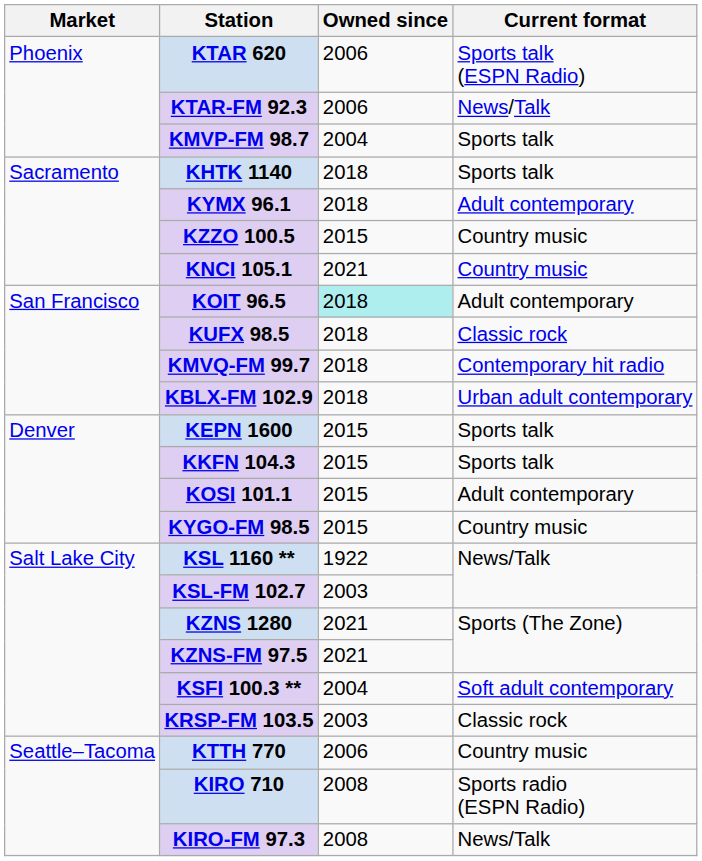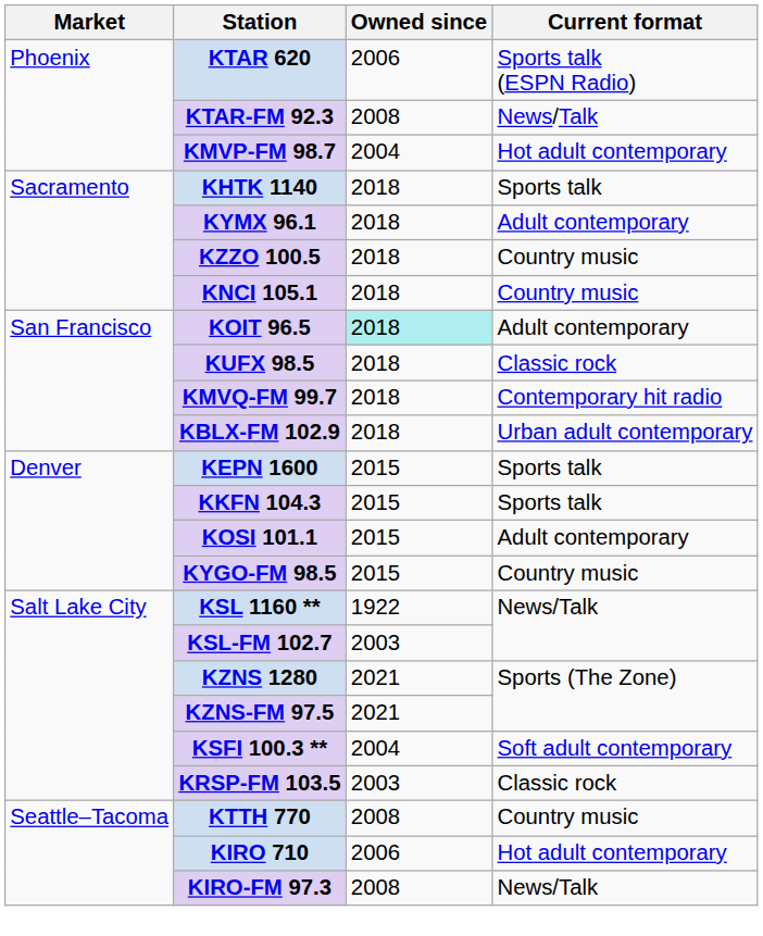 <table class="wikitable">
 <tr>
 <th>Market</th>
 <th>Station</th>
 <th>Owned since</th>
 <th>Current format</th>
 </tr>
 <tr style="vertical-align: top; text-align: left;">
 <td rowspan="3"><a href='#'>Phoenix</a></td>
 <th style="background: #cedff2;"><a href='#'>KTAR</a> 620</th>
 <td>2006</td>
 <td><a href='#'>Sports talk</a><br>(<a href='#'>ESPN Radio</a>)</td>
 </tr>
 <tr style="vertical-align: top; text-align: left;">
 <th style="background: #ddcef2;"><a href='#'>KTAR-FM</a> 92.3</th>
-<td>2006</td>
+<td>2008</td>
 <td><a href='#'>News</a>/<a href='#'>Talk</a></td>
 </tr>
 <tr style="vertical-align: top; text-align: left;">
 <th style="background: #ddcef2;"><a href='#'>KMVP-FM</a> 98.7</th>
 <td>2004</td>
-<td>Sports talk</td>
+<td><a href='#'>Hot adult contemporary</a></td>
 </tr>
 <tr style="vertical-align: top; text-align: left;">
 <td rowspan="4"><a href='#'>Sacramento</a></td>
 <th style="background: #cedff2;"><a href='#'>KHTK</a> 1140</th>
 <td>2018</td>
 <td>Sports talk</td>
 </tr>
 <tr style="vertical-align: top; text-align: left;">
 <th style="background: #ddcef2;"><a href='#'>KYMX</a> 96.1</th>
 <td>2018</td>
 <td><a href='#'>Adult contemporary</a></td>
 </tr>
 <tr style="vertical-align: top; text-align: left;">
 <th style="background: #ddcef2;"><a href='#'>KZZO</a> 100.5</th>
-<td>2015</td>
+<td>2018</td>
 <td>Country music</td>
 </tr>
 <tr style="vertical-align: top; text-align: left;">
 <th style="background: #ddcef2;"><a href='#'>KNCI</a> 105.1</th>
-<td>2021</td>
+<td>2018</td>
 <td><a href='#'>Country music</a></td>
 </tr>
 <tr style="vertical-align: top; text-align: left;">
 <td rowspan="4"><a href='#'>San Francisco</a></td>
 <th style="background: #ddcef2;"><a href='#'>KOIT</a> 96.5</th>
 <td style="background: paleturquoise;">2018<br></td>
 <td>Adult contemporary</td>
 </tr>
 <tr style="vertical-align: top; text-align: left;">
 <th style="background: #ddcef2;"><a href='#'>KUFX</a> 98.5</th>
 <td>2018</td>
 <td><a href='#'>Classic rock</a></td>
 </tr>
 <tr style="vertical-align: top; text-align: left;">
 <th style="background: #ddcef2;"><a href='#'>KMVQ-FM</a> 99.7</th>
 <td>2018</td>
 <td><a href='#'>Contemporary hit radio</a></td>
 </tr>
 <tr style="vertical-align: top; text-align: left;">
 <th style="background: #ddcef2;"><a href='#'>KBLX-FM</a> 102.9</th>
 <td>2018</td>
 <td><a href='#'>Urban adult contemporary</a></td>
 </tr>
 <tr style="vertical-align: top; text-align: left;">
 <td rowspan="4"><a href='#'>Denver</a></td>
 <th style="background: #cedff2;"><a href='#'>KEPN</a> 1600</th>
 <td>2015</td>
 <td>Sports talk</td>
 </tr>
 <tr style="vertical-align: top; text-align: left;">
 <th style="background: #ddcef2;"><a href='#'>KKFN</a> 104.3</th>
 <td>2015</td>
 <td>Sports talk</td>
 </tr>
 <tr style="vertical-align: top; text-align: left;">
 <th style="background: #ddcef2;"><a href='#'>KOSI</a> 101.1</th>
 <td>2015</td>
 <td>Adult contemporary</td>
 </tr>
 <tr style="vertical-align: top; text-align: left;">
 <th style="background: #ddcef2;"><a href='#'>KYGO-FM</a> 98.5</th>
 <td>2015</td>
 <td>Country music</td>
 </tr>
 <tr style="vertical-align: top; text-align: left;">
 <td rowspan="6"><a href='#'>Salt Lake City</a></td>
 <th style="background: #cedff2;"><a href='#'>KSL</a> 1160 <strong>**</strong><br></th>
 <td>1922</td>
 <td rowspan="2">News/Talk</td>
 </tr>
 <tr style="vertical-align: top; text-align: left;">
 <th style="background: #ddcef2;"><a href='#'>KSL-FM</a> 102.7</th>
 <td>2003</td>
 </tr>
 <tr style="vertical-align: top; text-align: left;">
 <th style="background: #cedff2;"><a href='#'>KZNS</a> 1280</th>
 <td>2021</td>
 <td rowspan="2">Sports (The Zone)</td>
 </tr>
 <tr style="vertical-align: top; text-align: left;">
 <th style="background: #ddcef2;"><a href='#'>KZNS-FM</a> 97.5<br></th>
 <td>2021</td>
 </tr>
 <tr style="vertical-align: top; text-align: left;">
 <th style="background: #ddcef2;"><a href='#'>KSFI</a> 100.3 <strong>**</strong></th>
 <td>2004<br></td>
 <td><a href='#'>Soft adult contemporary</a></td>
 </tr>
 <tr style="vertical-align: top; text-align: left;">
 <th style="background: #ddcef2;"><a href='#'>KRSP-FM</a> 103.5</th>
 <td>2003</td>
 <td>Classic rock</td>
 </tr>
 <tr style="vertical-align: top; text-align: left;">
 <td rowspan="3"><a href='#'>Seattle–Tacoma</a></td>
 <th style="background: #cedff2;"><a href='#'>KTTH</a> 770</th>
-<td>2006<br></td>
+<td>2008<br></td>
 <td>Country music</td>
 </tr>
 <tr style="vertical-align: top; text-align: left;">
 <th style="background: #cedff2;"><a href='#'>KIRO</a> 710</th>
-<td>2008<br></td>
-<td>Sports radio<br>(ESPN Radio)</td>
+<td>2006<br></td>
+<td><a href='#'>Hot adult contemporary</a></td>
 </tr>
 <tr style="vertical-align: top; text-align: left;">
 <th style="background: #ddcef2;"><a href='#'>KIRO-FM</a> 97.3</th>
 <td>2008</td>
 <td>News/Talk</td>
 </tr>
 </table>
